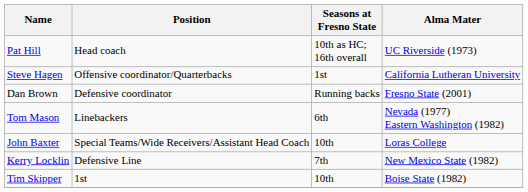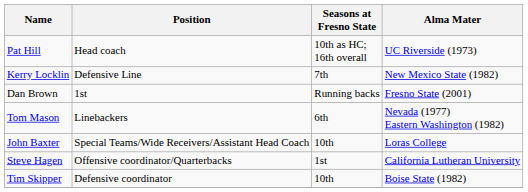 <table class="wikitable" border="1" style="font-size:90%;">
 <tr>
 <th>Name</th>
 <th>Position</th>
 <th>Seasons at<br>Fresno State</th>
 <th>Alma Mater</th>
 </tr>
 <tr>
 <td><a href='#'>Pat Hill</a></td>
 <td>Head coach</td>
 <td>10th as HC;<br>16th overall</td>
 <td><a href='#'>UC Riverside</a> (1973)</td>
 </tr>
 <tr>
-<td><a href='#'>Steve Hagen</a></td>
-<td>Offensive coordinator/Quarterbacks</td>
-<td>1st</td>
-<td><a href='#'>California Lutheran University</a></td>
+<td><a href='#'>Kerry Locklin</a></td>
+<td>Defensive Line</td>
+<td>7th</td>
+<td><a href='#'>New Mexico State</a> (1982)</td>
 </tr>
 <tr>
 <td>Dan Brown</td>
-<td>Defensive coordinator</td>
+<td>1st</td>
 <td>Running backs</td>
 <td><a href='#'>Fresno State</a> (2001)</td>
 </tr>
 <tr>
 <td><a href='#'>Tom Mason</a></td>
 <td>Linebackers</td>
 <td>6th</td>
 <td><a href='#'>Nevada</a> (1977)<br><a href='#'>Eastern Washington</a> (1982)</td>
 </tr>
 <tr>
 <td><a href='#'>John Baxter</a></td>
 <td>Special Teams/Wide Receivers/Assistant Head Coach</td>
 <td>10th</td>
 <td><a href='#'>Loras College</a></td>
 </tr>
 <tr>
-<td><a href='#'>Kerry Locklin</a></td>
-<td>Defensive Line</td>
-<td>7th</td>
-<td><a href='#'>New Mexico State</a> (1982)</td>
+<td><a href='#'>Steve Hagen</a></td>
+<td>Offensive coordinator/Quarterbacks</td>
+<td>1st</td>
+<td><a href='#'>California Lutheran University</a></td>
 </tr>
 <tr>
 <td><a href='#'>Tim Skipper</a></td>
-<td>1st</td>
+<td>Defensive coordinator</td>
 <td>10th</td>
 <td><a href='#'>Boise State</a> (1982)</td>
 </tr>
 <tr>
 </tr>
 </table>
